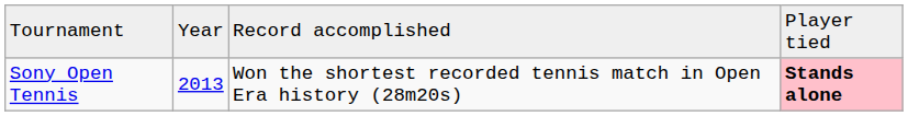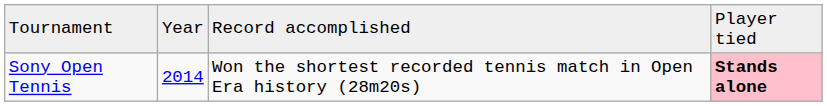 <table class=wikitable>
 <tr style="background:#efefef;">
 <td>Tournament</td>
 <td>Year</td>
 <td>Record accomplished</td>
 <td>Player tied</td>
 </tr>
 <tr>
 <td><a href='#'>Sony Open Tennis</a></td>
-<td><a href='#'>2013</a></td>
+<td><a href='#'>2014</a></td>
 <td>Won the shortest recorded tennis match in Open Era history (28m20s)</td>
 <td style="background: pink;"><strong>Stands alone</strong></td>
 </tr>
 </table>
